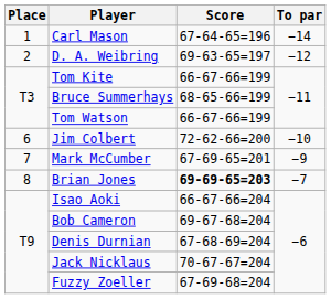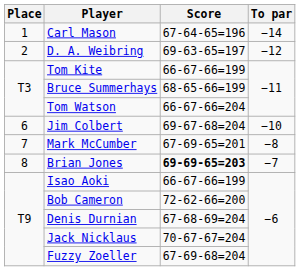 <table class="wikitable">
 <tr>
 <th>Place</th>
 <th>Player</th>
 <th>Score</th>
 <th>To par</th>
 </tr>
 <tr>
 <td align=center>1</td>
 <td> <a href='#'>Carl Mason</a></td>
 <td>67-64-65=196</td>
 <td align=center>−14</td>
 </tr>
 <tr>
 <td align=center>2</td>
 <td> <a href='#'>D. A. Weibring</a></td>
 <td>69-63-65=197</td>
 <td align=center>−12</td>
 </tr>
 <tr>
 <td rowspan=3 align=center>T3</td>
 <td> <a href='#'>Tom Kite</a></td>
 <td>66-67-66=199</td>
 <td rowspan=3 align=center>−11</td>
 </tr>
 <tr>
 <td> <a href='#'>Bruce Summerhays</a></td>
 <td>68-65-66=199</td>
 </tr>
 <tr>
 <td> <a href='#'>Tom Watson</a></td>
-<td>66-67-66=199</td>
+<td>66-67-66=204</td>
 </tr>
 <tr>
 <td align=center>6</td>
 <td> <a href='#'>Jim Colbert</a></td>
-<td>72-62-66=200</td>
+<td>69-67-68=204</td>
 <td align=center>−10</td>
 </tr>
 <tr>
 <td align=center>7</td>
 <td> <a href='#'>Mark McCumber</a></td>
 <td>67-69-65=201</td>
-<td align=center>−9</td>
+<td align=center>−8</td>
 </tr>
 <tr>
 <td align=center>8</td>
 <td> <a href='#'>Brian Jones</a></td>
 <td><strong>69-69-65=203</strong></td>
 <td align=center>−7</td>
 </tr>
 <tr>
 <td rowspan=5 align=center>T9</td>
 <td> <a href='#'>Isao Aoki</a></td>
-<td>66-67-66=204</td>
+<td>66-67-66=199</td>
 <td rowspan=5 align=center>−6</td>
 </tr>
 <tr>
 <td> <a href='#'>Bob Cameron</a></td>
-<td>69-67-68=204</td>
+<td>72-62-66=200</td>
 </tr>
 <tr>
 <td> <a href='#'>Denis Durnian</a></td>
 <td>67-68-69=204</td>
 </tr>
 <tr>
 <td> <a href='#'>Jack Nicklaus</a></td>
 <td>70-67-67=204</td>
 </tr>
 <tr>
 <td> <a href='#'>Fuzzy Zoeller</a></td>
 <td>67-69-68=204</td>
 </tr>
 </table>
